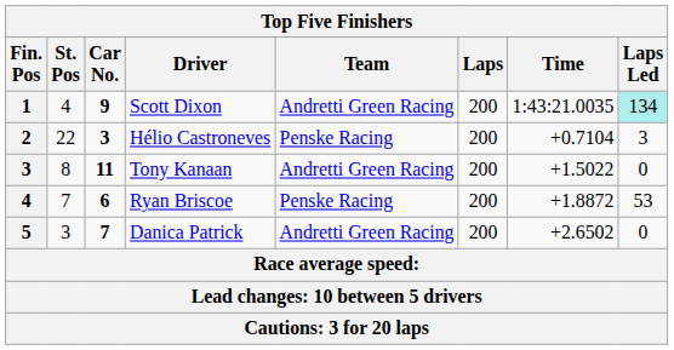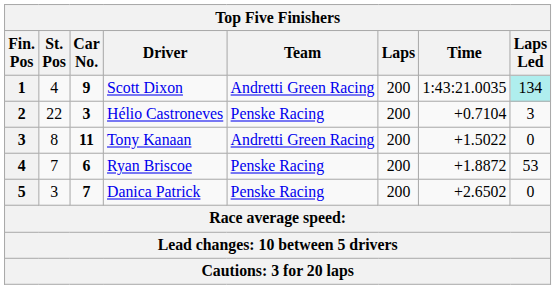 <table class="wikitable" style="font-size:95%;text-align:center">
 <tr>
 <th colspan=9>Top Five Finishers</th>
 </tr>
 <tr>
 <th>Fin.<br>Pos</th>
 <th>St.<br>Pos</th>
 <th>Car<br>No.</th>
 <th>Driver</th>
 <th>Team</th>
 <th>Laps</th>
 <th>Time</th>
 <th>Laps<br>Led</th>
 </tr>
 <tr>
 <th>1</th>
 <td>4</td>
 <td><strong>9</strong></td>
 <td style="text-align:left"> <a href='#'>Scott Dixon</a></td>
 <td style="text-align:left"><a href='#'>Andretti Green Racing</a></td>
 <td>200</td>
 <td align=right>1:43:21.0035</td>
 <td style="background: paleturquoise;">134</td>
 </tr>
 <tr>
 <th>2</th>
 <td>22</td>
 <td><strong>3</strong></td>
 <td style="text-align:left"> <a href='#'>Hélio Castroneves</a></td>
 <td style="text-align:left"><a href='#'>Penske Racing</a></td>
 <td>200</td>
 <td align=right>+0.7104</td>
 <td>3</td>
 </tr>
 <tr>
 <th>3</th>
 <td>8</td>
 <td><strong>11</strong></td>
 <td style="text-align:left"> <a href='#'>Tony Kanaan</a></td>
 <td style="text-align:left"><a href='#'>Andretti Green Racing</a></td>
 <td>200</td>
 <td align=right>+1.5022</td>
 <td>0</td>
 </tr>
 <tr>
 <th>4</th>
 <td>7</td>
 <td><strong>6</strong></td>
 <td style="text-align:left"> <a href='#'>Ryan Briscoe</a></td>
 <td style="text-align:left"><a href='#'>Penske Racing</a></td>
 <td>200</td>
 <td align=right>+1.8872</td>
 <td>53</td>
 </tr>
 <tr>
 <th>5</th>
 <td>3</td>
 <td><strong>7</strong></td>
 <td style="text-align:left"> <a href='#'>Danica Patrick</a></td>
-<td style="text-align:left"><a href='#'>Andretti Green Racing</a></td>
+<td style="text-align:left"><a href='#'>Penske Racing</a></td>
 <td>200</td>
 <td align=right>+2.6502</td>
 <td>0</td>
 </tr>
 <tr>
 <th colspan=9>Race average speed: </th>
 </tr>
 <tr>
 <th colspan=9>Lead changes: 10 between 5 drivers</th>
 </tr>
 <tr>
 <th colspan=9>Cautions: 3 for 20 laps</th>
 </tr>
 </table>
